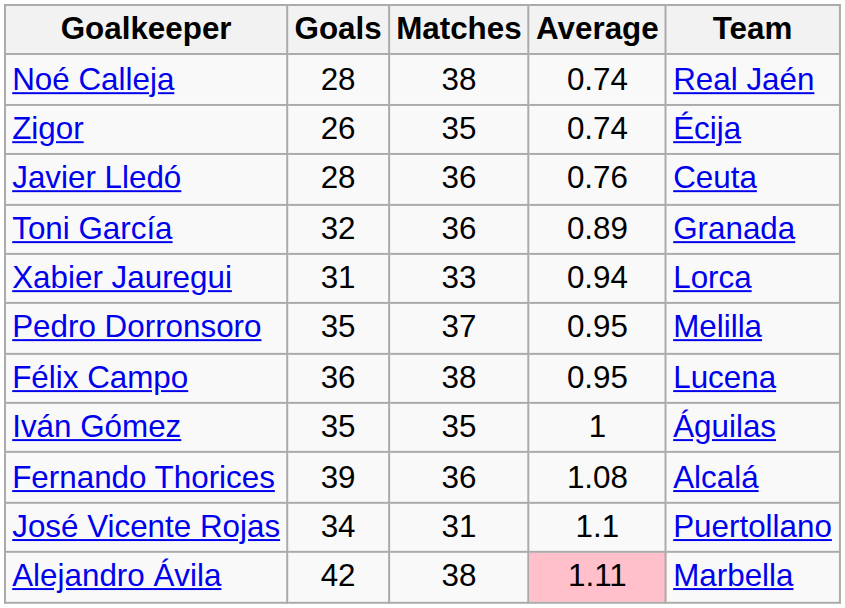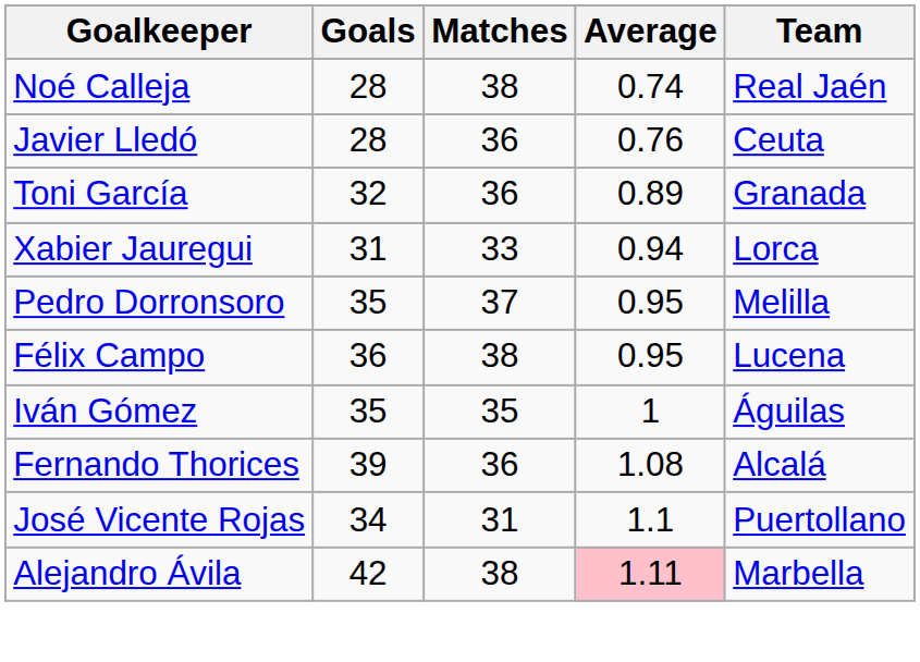 <table class="wikitable sortable">
 <tr>
 <th>Goalkeeper</th>
 <th>Goals</th>
 <th>Matches</th>
 <th>Average</th>
 <th>Team</th>
 </tr>
 <tr>
 <td> <a href='#'>Noé Calleja</a></td>
 <td align=center>28</td>
 <td align=center>38</td>
 <td align=center>0.74</td>
 <td><a href='#'>Real Jaén</a></td>
-</tr>
-<tr>
-<td> <a href='#'>Zigor</a></td>
-<td align=center>26</td>
-<td align=center>35</td>
-<td align=center>0.74</td>
-<td><a href='#'>Écija</a></td>
 </tr>
 <tr>
 <td> <a href='#'>Javier Lledó</a></td>
 <td align=center>28</td>
 <td align=center>36</td>
 <td align=center>0.76</td>
 <td><a href='#'>Ceuta</a></td>
 </tr>
 <tr>
 <td> <a href='#'>Toni García</a></td>
 <td align=center>32</td>
 <td align=center>36</td>
 <td align=center>0.89</td>
 <td><a href='#'>Granada</a></td>
 </tr>
 <tr>
 <td> <a href='#'>Xabier Jauregui</a></td>
 <td align=center>31</td>
 <td align=center>33</td>
 <td align=center>0.94</td>
 <td><a href='#'>Lorca</a></td>
 </tr>
 <tr>
 <td> <a href='#'>Pedro Dorronsoro</a></td>
 <td align=center>35</td>
 <td align=center>37</td>
 <td align=center>0.95</td>
 <td><a href='#'>Melilla</a></td>
 </tr>
 <tr>
 <td> <a href='#'>Félix Campo</a></td>
 <td align=center>36</td>
 <td align=center>38</td>
 <td align=center>0.95</td>
 <td><a href='#'>Lucena</a></td>
 </tr>
 <tr>
 <td> <a href='#'>Iván Gómez</a></td>
 <td align=center>35</td>
 <td align=center>35</td>
 <td align=center>1</td>
 <td><a href='#'>Águilas</a></td>
 </tr>
 <tr>
 <td> <a href='#'>Fernando Thorices</a></td>
 <td align=center>39</td>
 <td align=center>36</td>
 <td align=center>1.08</td>
 <td><a href='#'>Alcalá</a></td>
 </tr>
 <tr>
 <td> <a href='#'>José Vicente Rojas</a></td>
 <td align=center>34</td>
 <td align=center>31</td>
 <td align=center>1.1</td>
 <td><a href='#'>Puertollano</a></td>
 </tr>
 <tr>
 <td> <a href='#'>Alejandro Ávila</a></td>
 <td align=center>42</td>
 <td align=center>38</td>
 <td align=center style="background: pink;">1.11</td>
 <td><a href='#'>Marbella</a></td>
 </tr>
 </table>
